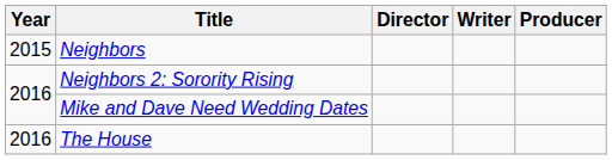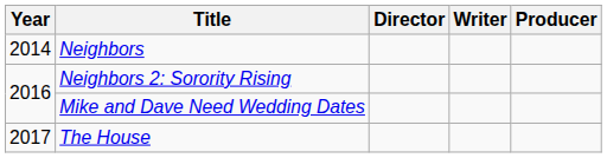 <table class="wikitable">
 <tr>
 <th>Year</th>
 <th>Title</th>
 <th>Director</th>
 <th>Writer</th>
 <th>Producer</th>
 </tr>
 <tr>
-<td>2015</td>
+<td>2014</td>
 <td><em><a href='#'>Neighbors</a></em></td>
 <td></td>
 <td></td>
 <td></td>
 </tr>
 <tr>
 <td rowspan=2>2016</td>
 <td><em><a href='#'>Neighbors 2: Sorority Rising</a></em></td>
 <td></td>
 <td></td>
 <td></td>
 </tr>
 <tr>
 <td><em><a href='#'>Mike and Dave Need Wedding Dates</a></em></td>
 <td></td>
 <td></td>
 <td></td>
 </tr>
 <tr>
-<td>2016</td>
+<td>2017</td>
 <td><em><a href='#'>The House</a></em></td>
 <td></td>
 <td></td>
 <td></td>
 </tr>
 </table>
